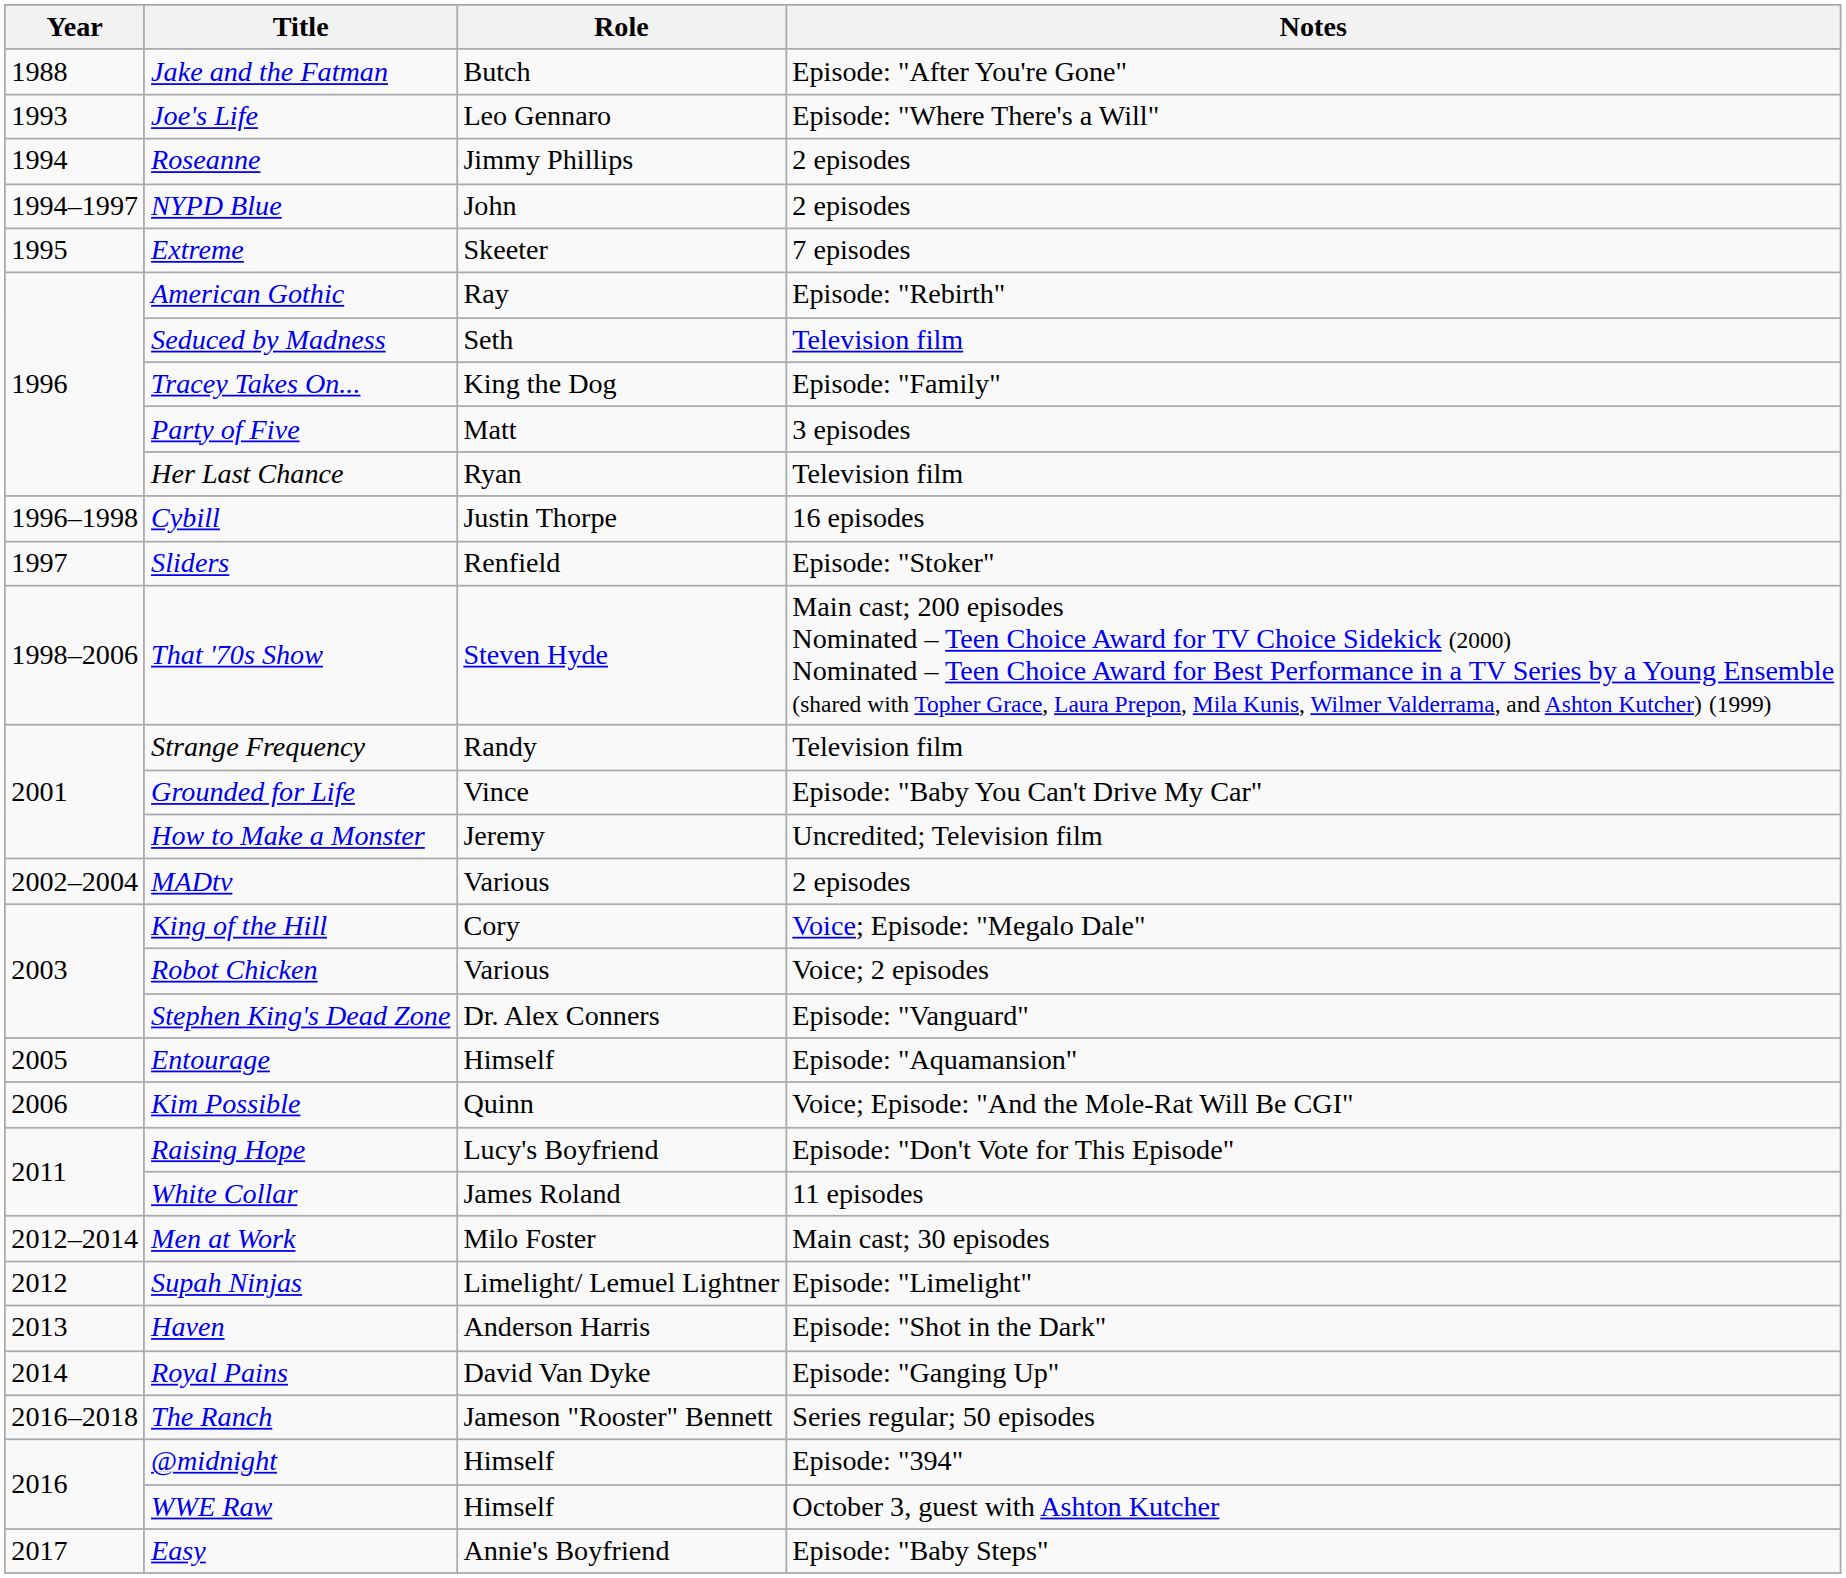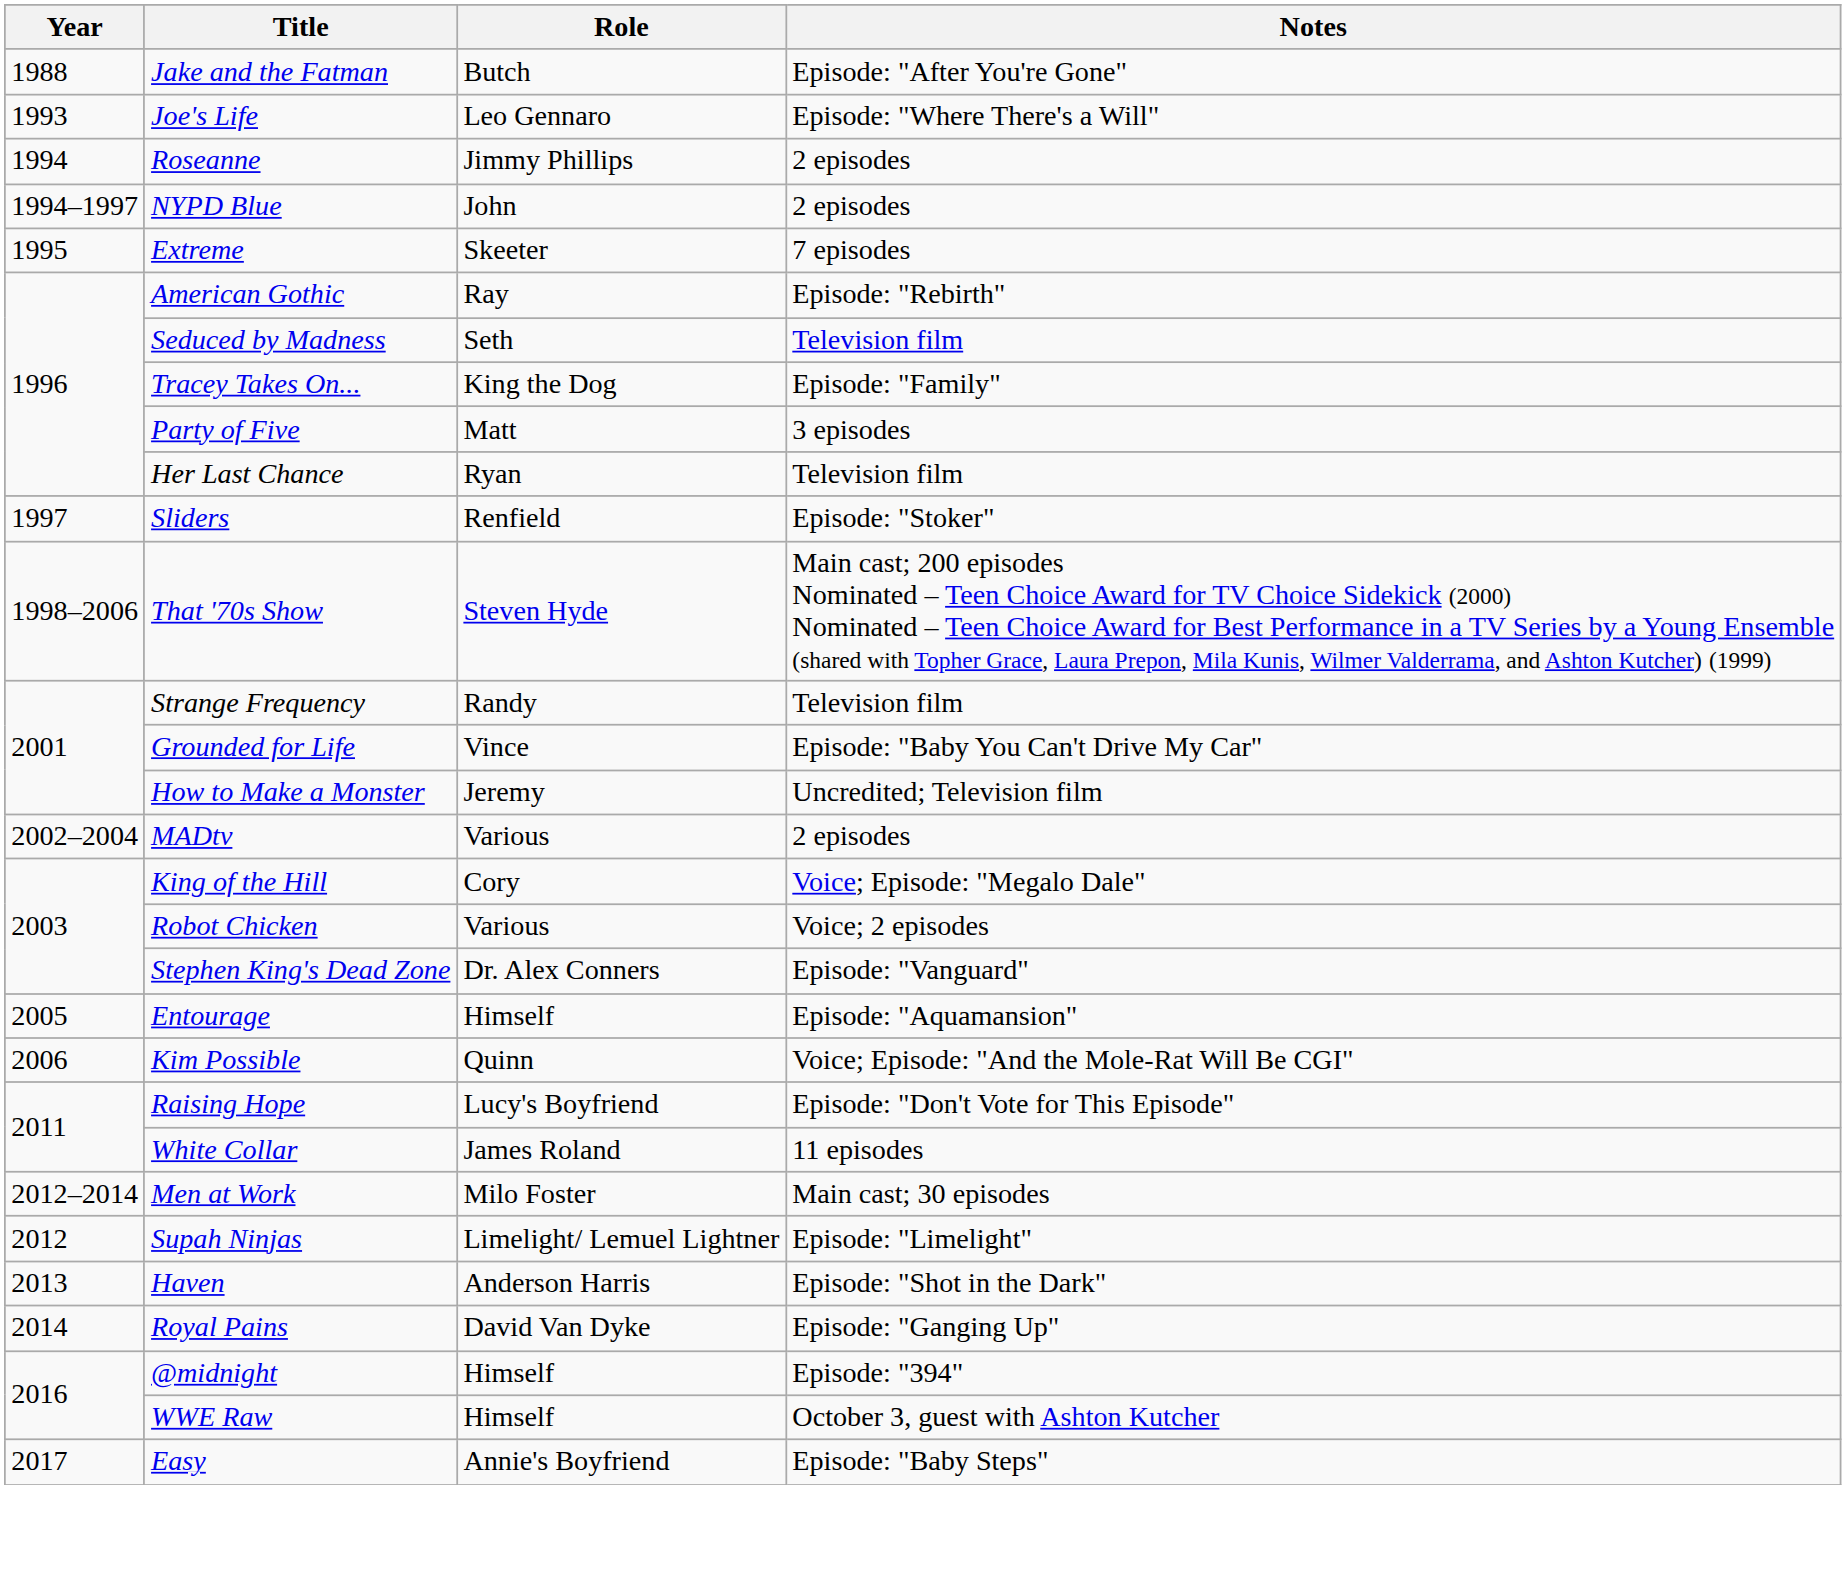 <table class="wikitable sortable">
 <tr>
 <th>Year</th>
 <th>Title</th>
 <th>Role</th>
 <th class="sortable">Notes</th>
 </tr>
 <tr>
 <td>1988</td>
 <td><em><a href='#'>Jake and the Fatman</a></em></td>
 <td>Butch</td>
 <td>Episode: "After You're Gone"</td>
 </tr>
 <tr>
 <td>1993</td>
 <td><em><a href='#'>Joe's Life</a></em></td>
 <td>Leo Gennaro</td>
 <td>Episode: "Where There's a Will"</td>
 </tr>
 <tr>
 <td>1994</td>
 <td><em><a href='#'>Roseanne</a></em></td>
 <td>Jimmy Phillips</td>
 <td>2 episodes</td>
 </tr>
 <tr>
 <td>1994–1997</td>
 <td><em><a href='#'>NYPD Blue</a></em></td>
 <td>John</td>
 <td>2 episodes</td>
 </tr>
 <tr>
 <td>1995</td>
 <td><em><a href='#'>Extreme</a></em></td>
 <td>Skeeter</td>
 <td>7 episodes</td>
 </tr>
 <tr>
 <td rowspan=5>1996</td>
 <td><em><a href='#'>American Gothic</a></em></td>
 <td>Ray</td>
 <td>Episode: "Rebirth"</td>
 </tr>
 <tr>
 <td><em><a href='#'>Seduced by Madness</a></em></td>
 <td>Seth</td>
 <td><a href='#'>Television film</a></td>
 </tr>
 <tr>
 <td><em><a href='#'>Tracey Takes On...</a></em></td>
 <td>King the Dog</td>
 <td>Episode: "Family"</td>
 </tr>
 <tr>
 <td><em><a href='#'>Party of Five</a></em></td>
 <td>Matt</td>
 <td>3 episodes</td>
 </tr>
 <tr>
 <td><em>Her Last Chance</em></td>
 <td>Ryan</td>
 <td>Television film</td>
-</tr>
-<tr>
-<td>1996–1998</td>
-<td><em><a href='#'>Cybill</a></em></td>
-<td>Justin Thorpe</td>
-<td>16 episodes</td>
 </tr>
 <tr>
 <td>1997</td>
 <td><em><a href='#'>Sliders</a></em></td>
 <td>Renfield</td>
 <td>Episode: "Stoker"</td>
 </tr>
 <tr>
 <td>1998–2006</td>
 <td><em><a href='#'>That '70s Show</a></em></td>
 <td><a href='#'>Steven Hyde</a></td>
 <td>Main cast; 200 episodes<br>Nominated – <a href='#'>Teen Choice Award for TV Choice Sidekick</a> <small>(2000)</small><br>Nominated – <a href='#'>Teen Choice Award for Best Performance in a TV Series by a Young Ensemble</a><br><small>(shared with <a href='#'>Topher Grace</a>, <a href='#'>Laura Prepon</a>, <a href='#'>Mila Kunis</a>, <a href='#'>Wilmer Valderrama</a>, and <a href='#'>Ashton Kutcher</a>)</small> <small>(1999)</small></td>
 </tr>
 <tr>
 <td rowspan=3>2001</td>
 <td><em>Strange Frequency</em></td>
 <td>Randy</td>
 <td>Television film</td>
 </tr>
 <tr>
 <td><em><a href='#'>Grounded for Life</a></em></td>
 <td>Vince</td>
 <td>Episode: "Baby You Can't Drive My Car"</td>
 </tr>
 <tr>
 <td><em><a href='#'>How to Make a Monster</a></em></td>
 <td>Jeremy</td>
 <td>Uncredited; Television film</td>
 </tr>
 <tr>
 <td>2002–2004</td>
 <td><em><a href='#'>MADtv</a></em></td>
 <td>Various</td>
 <td>2 episodes</td>
 </tr>
 <tr>
 <td rowspan=3>2003</td>
 <td><em><a href='#'>King of the Hill</a></em></td>
 <td>Cory</td>
 <td><a href='#'>Voice</a>; Episode: "Megalo Dale"</td>
 </tr>
 <tr>
 <td><em><a href='#'>Robot Chicken</a></em></td>
 <td>Various</td>
 <td>Voice; 2 episodes</td>
 </tr>
 <tr>
 <td><em><a href='#'>Stephen King's Dead Zone</a></em></td>
 <td>Dr. Alex Conners</td>
 <td>Episode: "Vanguard"</td>
 </tr>
 <tr>
 <td>2005</td>
 <td><em><a href='#'>Entourage</a></em></td>
 <td>Himself</td>
 <td>Episode: "Aquamansion"</td>
 </tr>
 <tr>
 <td>2006</td>
 <td><em><a href='#'>Kim Possible</a></em></td>
 <td>Quinn</td>
 <td>Voice; Episode: "And the Mole-Rat Will Be CGI"</td>
 </tr>
 <tr>
 <td rowspan=2>2011</td>
 <td><em><a href='#'>Raising Hope</a></em></td>
 <td>Lucy's Boyfriend</td>
 <td>Episode: "Don't Vote for This Episode"</td>
 </tr>
 <tr>
 <td><em><a href='#'>White Collar</a></em></td>
 <td>James Roland</td>
 <td>11 episodes</td>
 </tr>
 <tr>
 <td>2012–2014</td>
 <td><em><a href='#'>Men at Work</a></em></td>
 <td>Milo Foster</td>
 <td>Main cast; 30 episodes</td>
 </tr>
 <tr>
 <td>2012</td>
 <td><em><a href='#'>Supah Ninjas</a></em></td>
 <td>Limelight/ Lemuel Lightner</td>
 <td>Episode: "Limelight"</td>
 </tr>
 <tr>
 <td>2013</td>
 <td><em><a href='#'>Haven</a></em></td>
 <td>Anderson Harris</td>
 <td>Episode: "Shot in the Dark"</td>
 </tr>
 <tr>
 <td>2014</td>
 <td><em><a href='#'>Royal Pains</a></em></td>
 <td>David Van Dyke</td>
 <td>Episode: "Ganging Up"</td>
 </tr>
 <tr>
-<td>2016–2018</td>
-<td><em><a href='#'>The Ranch</a></em></td>
-<td>Jameson "Rooster" Bennett</td>
-<td>Series regular; 50 episodes</td>
-</tr>
-<tr>
 <td rowspan=2>2016</td>
 <td><em><a href='#'>@midnight</a></em></td>
 <td>Himself</td>
 <td>Episode: "394"</td>
 </tr>
 <tr>
 <td><em><a href='#'>WWE Raw</a></em></td>
 <td>Himself</td>
 <td>October 3, guest with <a href='#'>Ashton Kutcher</a></td>
 </tr>
 <tr>
 <td>2017</td>
 <td><em><a href='#'>Easy</a></em></td>
 <td>Annie's Boyfriend</td>
 <td>Episode: "Baby Steps"</td>
 </tr>
 </table>
